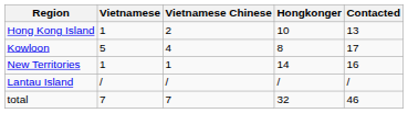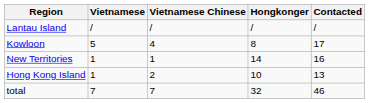 <table class="wikitable">
 <tr>
 <th>Region</th>
 <th>Vietnamese</th>
 <th>Vietnamese Chinese</th>
 <th>Hongkonger</th>
 <th>Contacted</th>
 </tr>
 <tr>
-<td><a href='#'>Hong Kong Island</a></td>
-<td>1</td>
-<td>2</td>
-<td>10</td>
-<td>13</td>
+<td><a href='#'>Lantau Island</a></td>
+<td>/</td>
+<td>/</td>
+<td>/</td>
+<td>/</td>
 </tr>
 <tr>
 <td><a href='#'>Kowloon</a></td>
 <td>5</td>
 <td>4</td>
 <td>8</td>
 <td>17</td>
 </tr>
 <tr>
 <td><a href='#'>New Territories</a></td>
 <td>1</td>
 <td>1</td>
 <td>14</td>
 <td>16</td>
 </tr>
 <tr>
-<td><a href='#'>Lantau Island</a></td>
-<td>/</td>
-<td>/</td>
-<td>/</td>
-<td>/</td>
+<td><a href='#'>Hong Kong Island</a></td>
+<td>1</td>
+<td>2</td>
+<td>10</td>
+<td>13</td>
 </tr>
 <tr>
 <td>total</td>
 <td>7</td>
 <td>7</td>
 <td>32</td>
 <td>46</td>
 </tr>
 </table>
